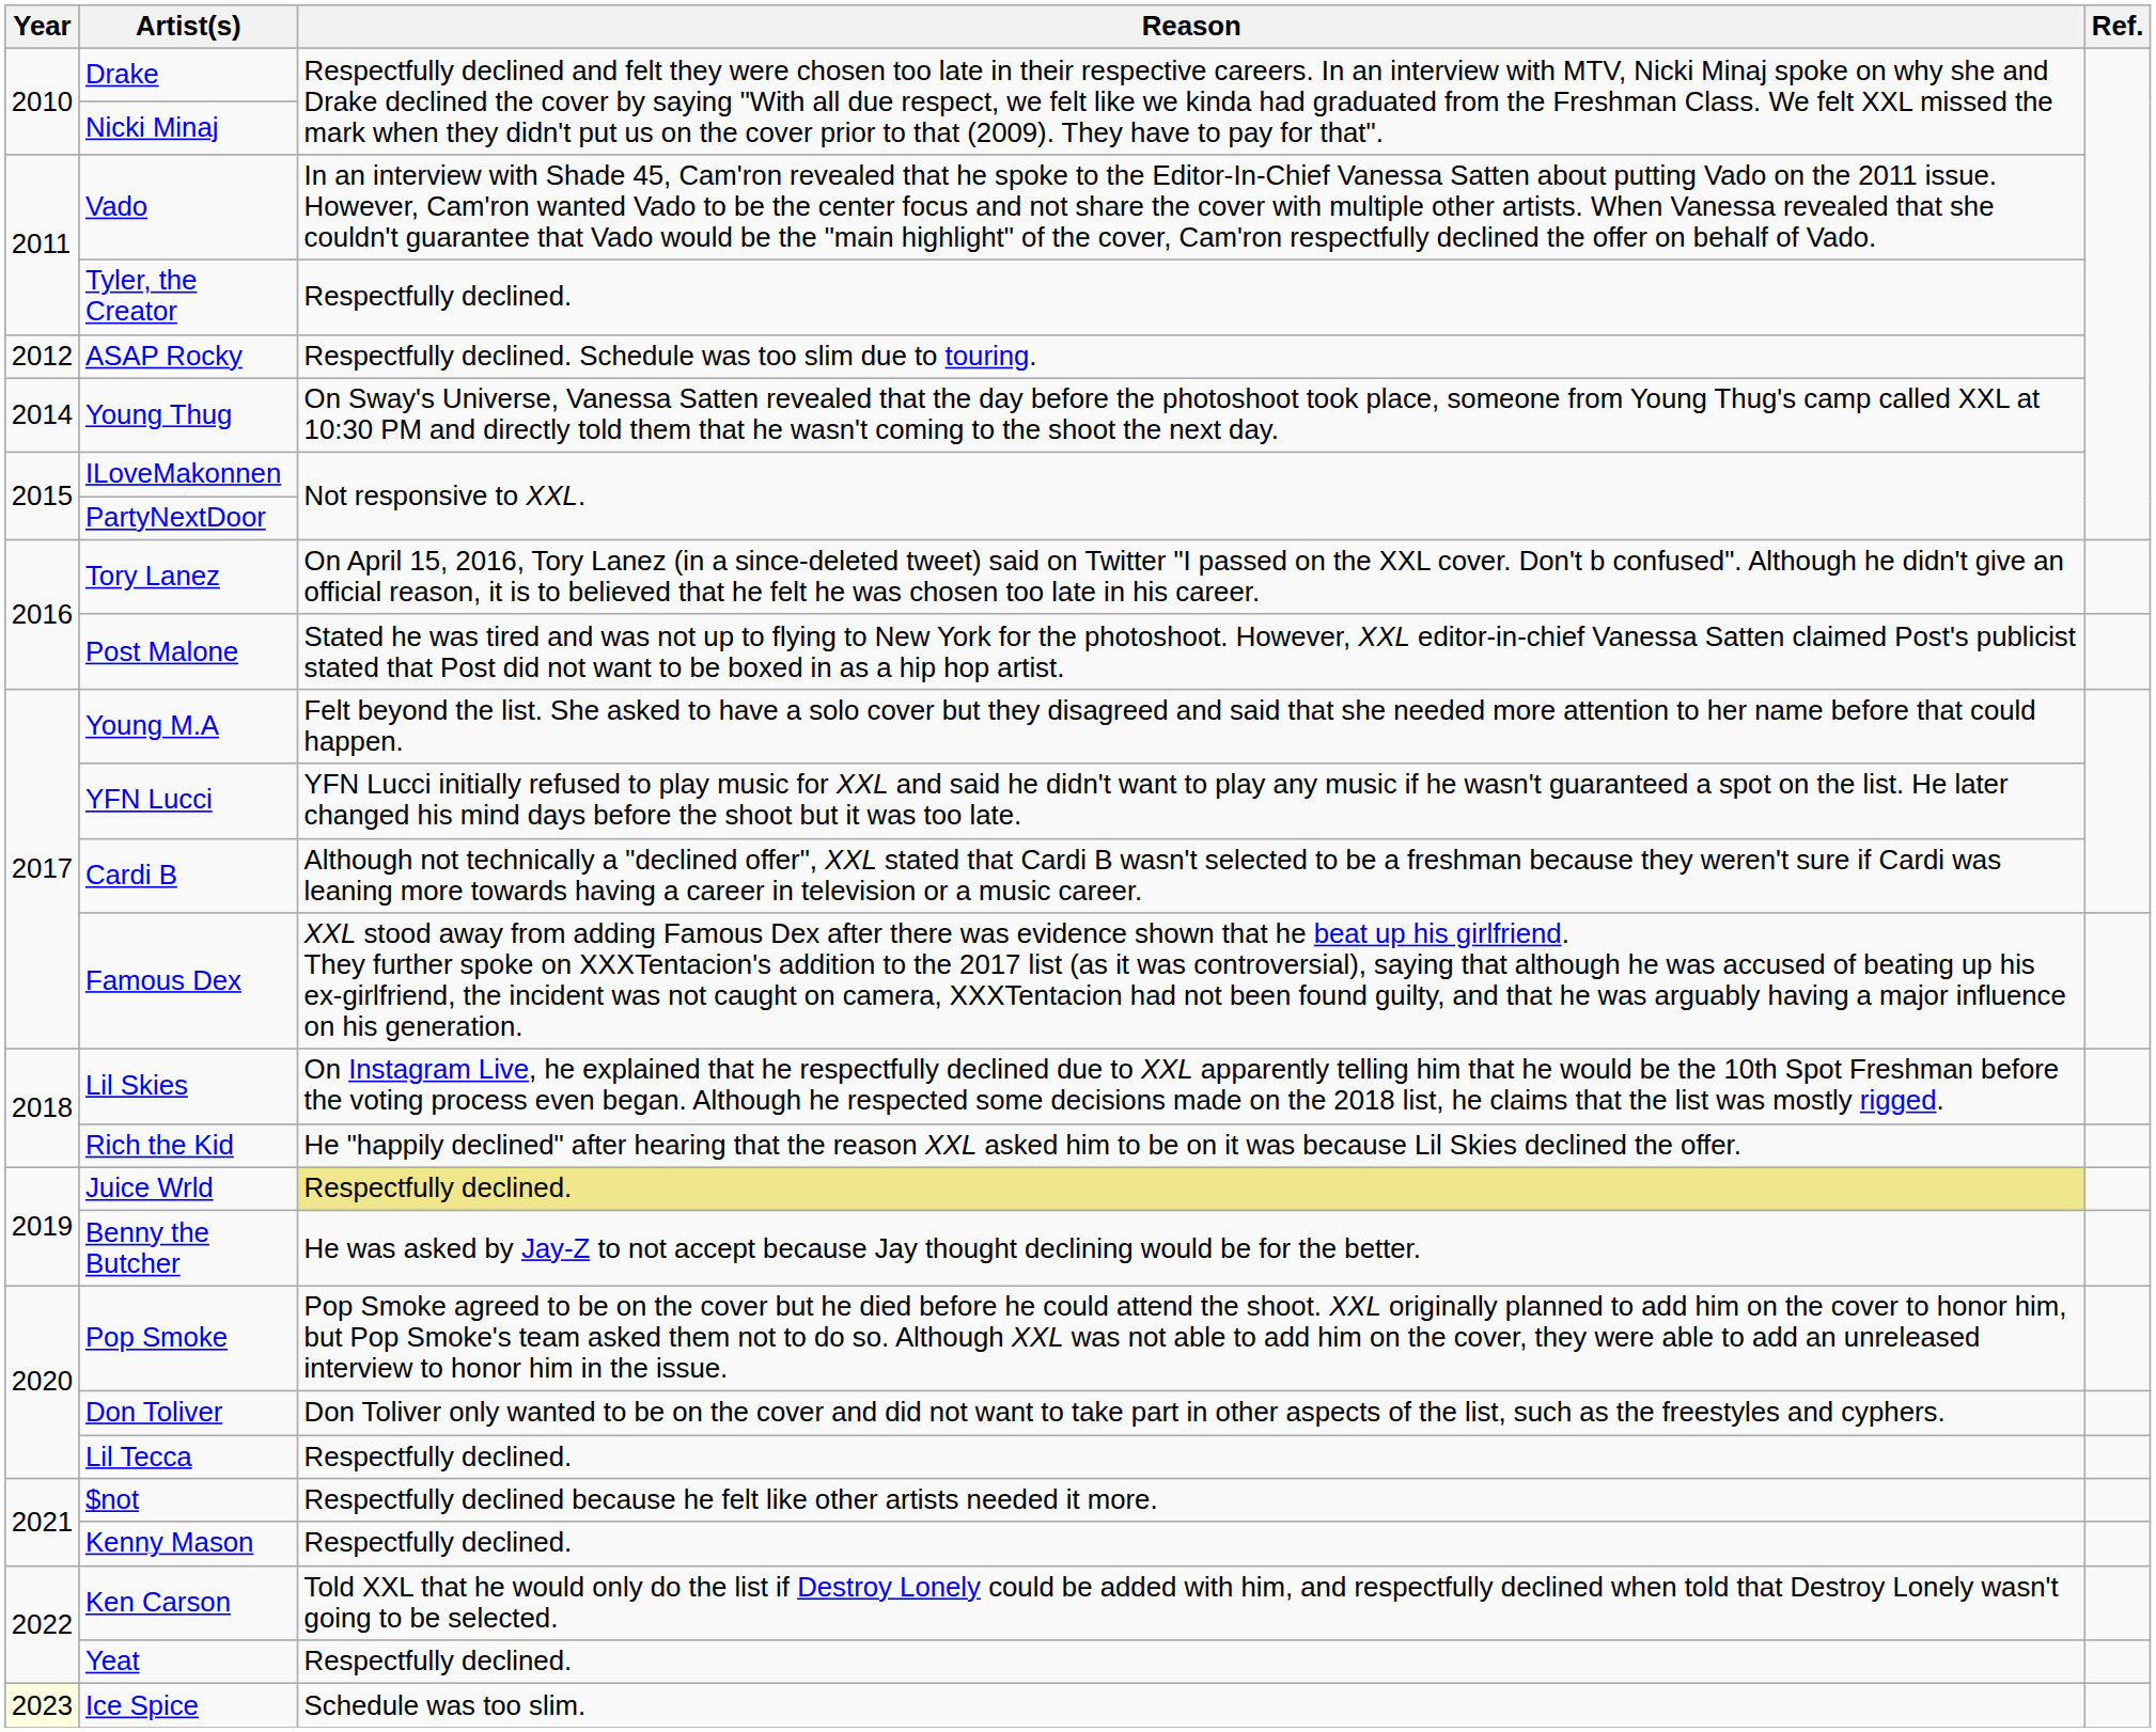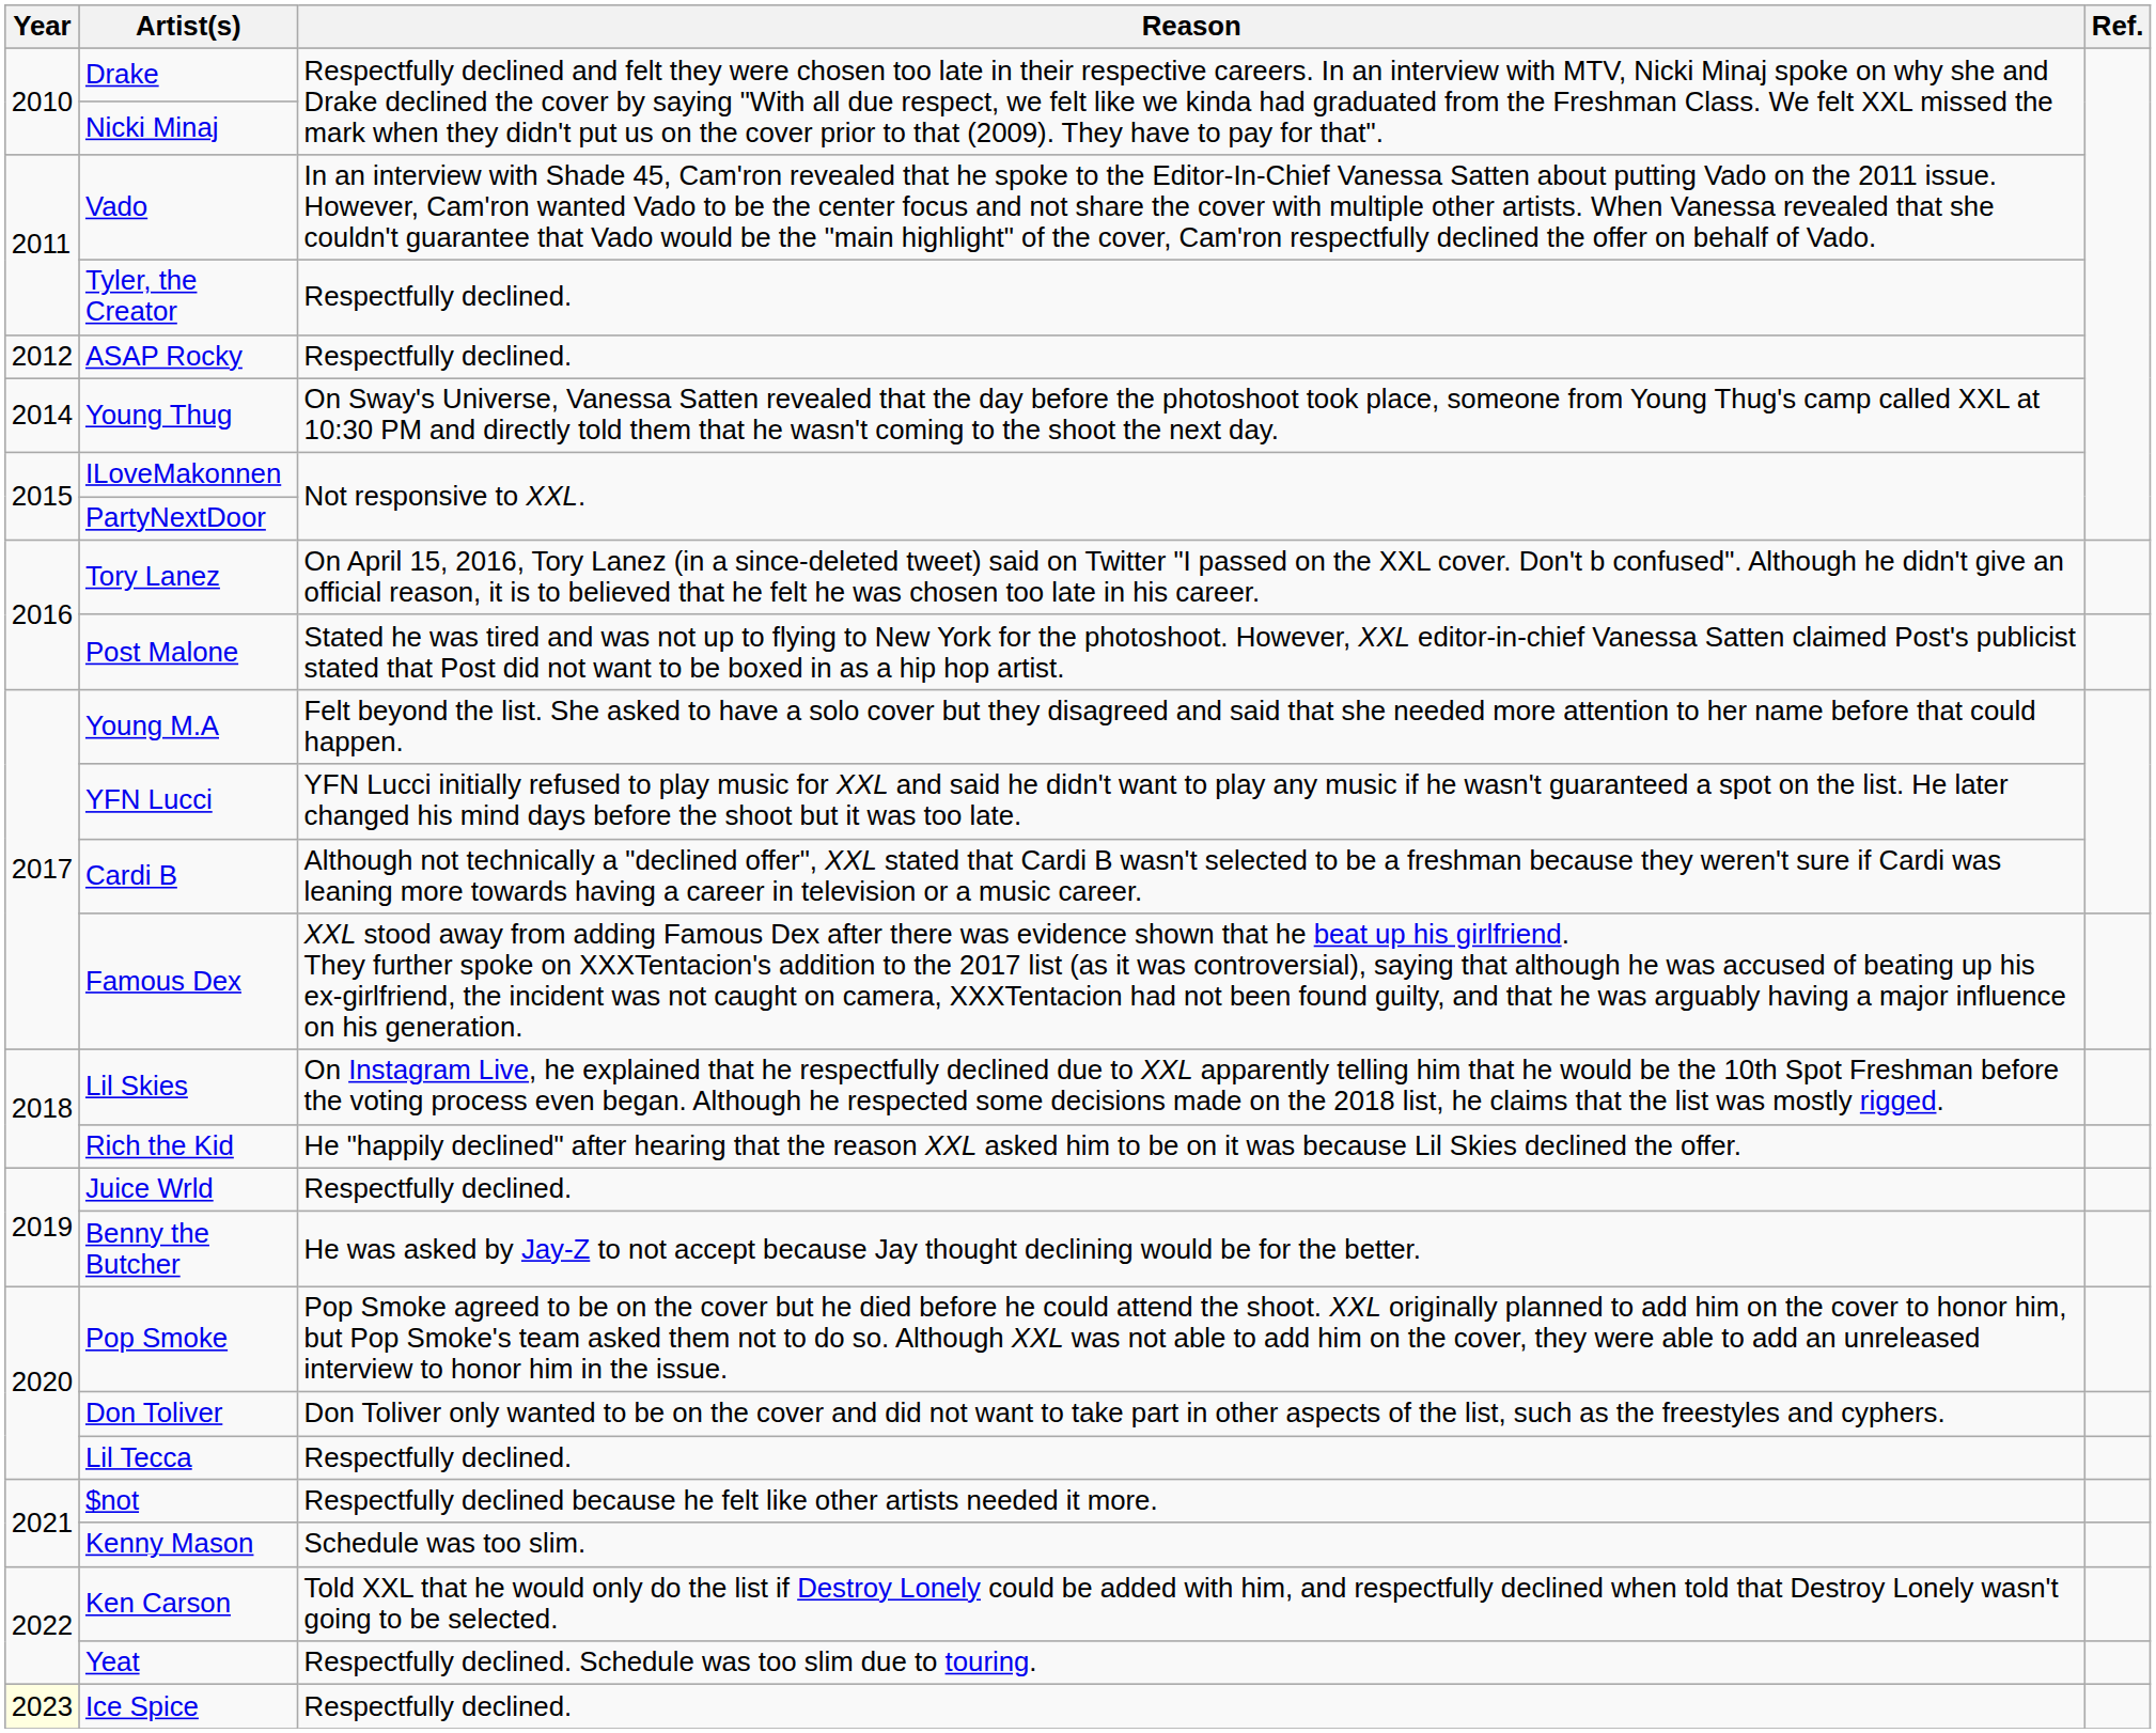 <table class="wikitable">
 <tr>
 <th>Year</th>
 <th>Artist(s)</th>
 <th>Reason</th>
 <th>Ref.</th>
 </tr>
 <tr>
 <td rowspan="2">2010</td>
 <td><a href='#'>Drake</a></td>
 <td rowspan="2">Respectfully declined and felt they were chosen too late in their respective careers. In an interview with MTV, Nicki Minaj spoke on why she and Drake declined the cover by saying "With all due respect, we felt like we kinda had graduated from the Freshman Class. We felt XXL missed the mark when they didn't put us on the cover prior to that (2009). They have to pay for that".</td>
 <td rowspan="8"></td>
 </tr>
 <tr>
 <td><a href='#'>Nicki Minaj</a></td>
 </tr>
 <tr>
 <td rowspan="2">2011</td>
 <td><a href='#'>Vado</a></td>
 <td>In an interview with Shade 45, Cam'ron revealed that he spoke to the Editor-In-Chief Vanessa Satten about putting Vado on the 2011 issue. However, Cam'ron wanted Vado to be the center focus and not share the cover with multiple other artists. When Vanessa revealed that she couldn't guarantee that Vado would be the "main highlight" of the cover, Cam'ron respectfully declined the offer on behalf of Vado.</td>
 </tr>
 <tr>
 <td><a href='#'>Tyler, the Creator</a></td>
 <td>Respectfully declined.</td>
 </tr>
 <tr>
 <td>2012</td>
 <td><a href='#'>ASAP Rocky</a></td>
-<td>Respectfully declined. Schedule was too slim due to <a href='#'>touring</a>.</td>
+<td>Respectfully declined.</td>
 </tr>
 <tr>
 <td>2014</td>
 <td><a href='#'>Young Thug</a></td>
 <td>On Sway's Universe, Vanessa Satten revealed that the day before the photoshoot took place, someone from Young Thug's camp called XXL at 10:30 PM and directly told them that he wasn't coming to the shoot the next day.</td>
 </tr>
 <tr>
 <td rowspan="2">2015</td>
 <td><a href='#'>ILoveMakonnen</a></td>
 <td rowspan="2">Not responsive to <em>XXL</em>.</td>
 </tr>
 <tr>
 <td><a href='#'>PartyNextDoor</a></td>
 </tr>
 <tr>
 <td rowspan="2">2016</td>
 <td><a href='#'>Tory Lanez</a></td>
 <td>On April 15, 2016, Tory Lanez (in a since-deleted tweet) said on Twitter "I passed on the XXL cover. Don't b confused". Although he didn't give an official reason, it is to believed that he felt he was chosen too late in his career.</td>
 <td></td>
 </tr>
 <tr>
 <td><a href='#'>Post Malone</a></td>
 <td>Stated he was tired and was not up to flying to New York for the photoshoot. However, <em>XXL</em> editor-in-chief Vanessa Satten claimed Post's publicist stated that Post did not want to be boxed in as a hip hop artist.</td>
 <td></td>
 </tr>
 <tr>
 <td rowspan="4">2017</td>
 <td><a href='#'>Young M.A</a></td>
 <td>Felt beyond the list. She asked to have a solo cover but they disagreed and said that she needed more attention to her name before that could happen.</td>
 <td rowspan="3"></td>
 </tr>
 <tr>
 <td><a href='#'>YFN Lucci</a></td>
 <td>YFN Lucci initially refused to play music for <em>XXL</em> and said he didn't want to play any music if he wasn't guaranteed a spot on the list. He later changed his mind days before the shoot but it was too late.</td>
 </tr>
 <tr>
 <td><a href='#'>Cardi B</a></td>
 <td>Although not technically a "declined offer", <em>XXL</em> stated that Cardi B wasn't selected to be a freshman because they weren't sure if Cardi was leaning more towards having a career in television or a music career.</td>
 </tr>
 <tr>
 <td><a href='#'>Famous Dex</a></td>
 <td><em>XXL</em> stood away from adding Famous Dex after there was evidence shown that he <a href='#'>beat up his girlfriend</a>.<br>They further spoke on XXXTentacion's addition to the 2017 list (as it was controversial), saying that although he was accused of beating up his ex-girlfriend, the incident was not caught on camera, XXXTentacion had not been found guilty, and that he was arguably having a major influence on his generation.</td>
 <td></td>
 </tr>
 <tr>
 <td rowspan="2">2018</td>
 <td><a href='#'>Lil Skies</a></td>
 <td>On <a href='#'>Instagram Live</a>, he explained that he respectfully declined due to <em>XXL</em> apparently telling him that he would be the 10th Spot Freshman before the voting process even began. Although he respected some decisions made on the 2018 list, he claims that the list was mostly <a href='#'>rigged</a>.</td>
 <td></td>
 </tr>
 <tr>
 <td><a href='#'>Rich the Kid</a></td>
 <td>He "happily declined" after hearing that the reason <em>XXL</em> asked him to be on it was because Lil Skies declined the offer.</td>
 <td></td>
 </tr>
 <tr>
 <td rowspan="2">2019</td>
 <td><a href='#'>Juice Wrld</a></td>
-<td style="background: khaki;">Respectfully declined.</td>
+<td>Respectfully declined.</td>
 <td></td>
 </tr>
 <tr>
 <td><a href='#'>Benny the Butcher</a></td>
 <td>He was asked by <a href='#'>Jay-Z</a> to not accept because Jay thought declining would be for the better.</td>
 <td></td>
 </tr>
 <tr>
 <td rowspan="3">2020</td>
 <td><a href='#'>Pop Smoke</a></td>
 <td>Pop Smoke agreed to be on the cover but he died before he could attend the shoot. <em>XXL</em> originally planned to add him on the cover to honor him, but Pop Smoke's team asked them not to do so. Although <em>XXL</em> was not able to add him on the cover, they were able to add an unreleased interview to honor him in the issue.</td>
 <td></td>
 </tr>
 <tr>
 <td><a href='#'>Don Toliver</a></td>
 <td>Don Toliver only wanted to be on the cover and did not want to take part in other aspects of the list, such as the freestyles and cyphers.</td>
 <td></td>
 </tr>
 <tr>
 <td><a href='#'>Lil Tecca</a></td>
 <td>Respectfully declined.</td>
 <td></td>
 </tr>
 <tr>
 <td rowspan="2">2021</td>
 <td><a href='#'>$not</a></td>
 <td>Respectfully declined because he felt like other artists needed it more.</td>
 <td></td>
 </tr>
 <tr>
 <td><a href='#'>Kenny Mason</a></td>
-<td>Respectfully declined.</td>
+<td>Schedule was too slim.</td>
 <td></td>
 </tr>
 <tr>
 <td rowspan="2">2022</td>
 <td><a href='#'>Ken Carson</a></td>
 <td>Told XXL that he would only do the list if <a href='#'>Destroy Lonely</a> could be added with him, and respectfully declined when told that Destroy Lonely wasn't going to be selected.</td>
 <td></td>
 </tr>
 <tr>
 <td><a href='#'>Yeat</a></td>
-<td>Respectfully declined.</td>
+<td>Respectfully declined. Schedule was too slim due to <a href='#'>touring</a>.</td>
 <td></td>
 </tr>
 <tr>
 <td style="background: lightyellow;">2023</td>
 <td><a href='#'>Ice Spice</a></td>
-<td>Schedule was too slim.</td>
+<td>Respectfully declined.</td>
 <td></td>
 </tr>
 </table>
